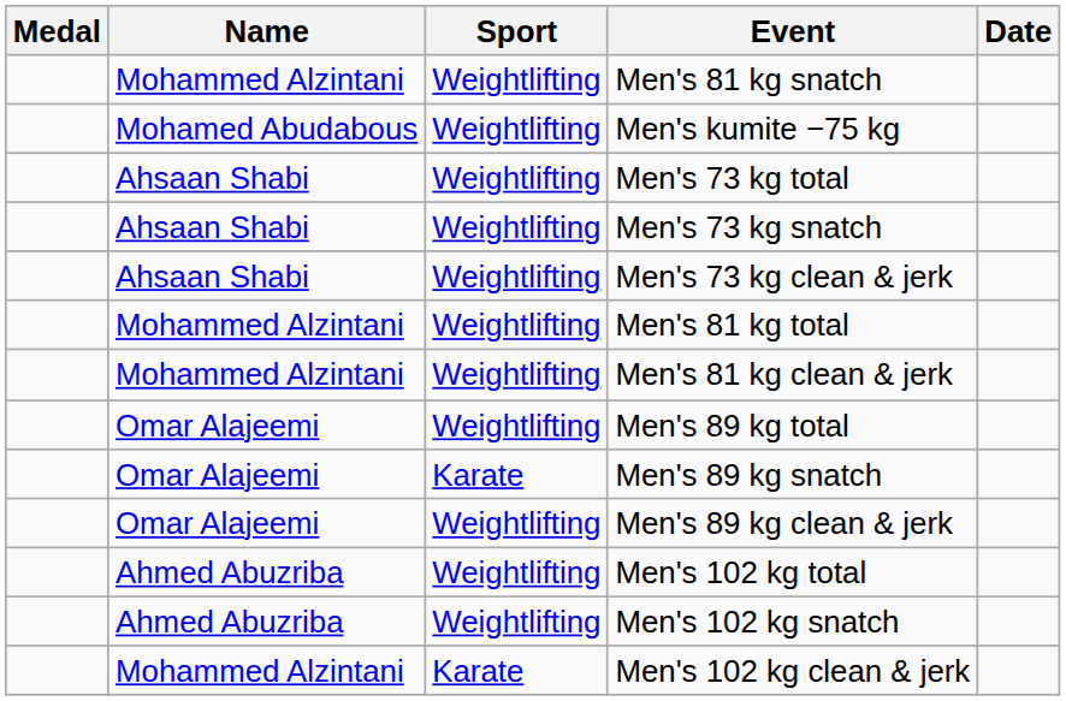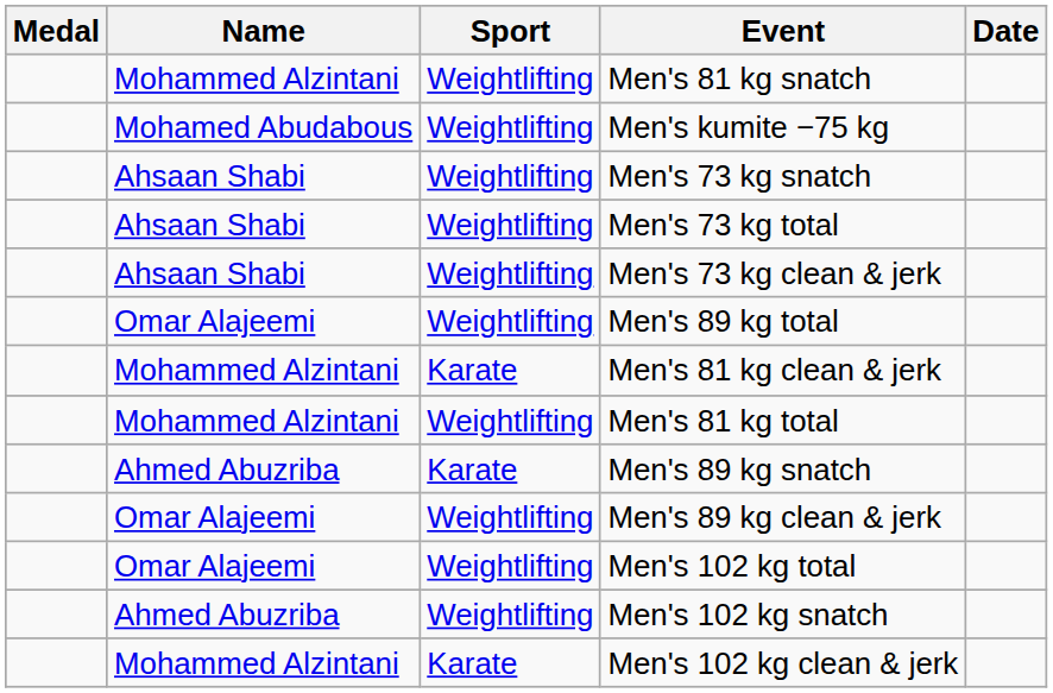 <table class="wikitable sortable" style="font-size:95%">
 <tr>
 <th>Medal</th>
 <th>Name</th>
 <th>Sport</th>
 <th>Event</th>
 <th>Date</th>
 </tr>
 <tr>
 <td></td>
 <td><a href='#'>Mohammed Alzintani</a></td>
 <td><a href='#'>Weightlifting</a></td>
 <td>Men's 81 kg snatch</td>
 <td></td>
 </tr>
 <tr>
 <td></td>
 <td><a href='#'>Mohamed Abudabous</a></td>
 <td><a href='#'>Weightlifting</a></td>
 <td>Men's kumite −75 kg</td>
 <td></td>
 </tr>
 <tr>
 <td></td>
 <td><a href='#'>Ahsaan Shabi</a></td>
 <td><a href='#'>Weightlifting</a></td>
-<td>Men's 73 kg total</td>
+<td>Men's 73 kg snatch</td>
 <td></td>
 </tr>
 <tr>
 <td></td>
 <td><a href='#'>Ahsaan Shabi</a></td>
 <td><a href='#'>Weightlifting</a></td>
-<td>Men's 73 kg snatch</td>
+<td>Men's 73 kg total</td>
 <td></td>
 </tr>
 <tr>
 <td></td>
 <td><a href='#'>Ahsaan Shabi</a></td>
 <td><a href='#'>Weightlifting</a></td>
 <td>Men's 73 kg clean & jerk</td>
 <td></td>
 </tr>
 <tr>
 <td></td>
+<td><a href='#'>Omar Alajeemi</a></td>
+<td><a href='#'>Weightlifting</a></td>
+<td>Men's 89 kg total</td>
+<td></td>
+</tr>
+<tr>
+<td></td>
+<td><a href='#'>Mohammed Alzintani</a></td>
+<td><a href='#'>Karate</a></td>
+<td>Men's 81 kg clean & jerk</td>
+<td></td>
+</tr>
+<tr>
+<td></td>
 <td><a href='#'>Mohammed Alzintani</a></td>
 <td><a href='#'>Weightlifting</a></td>
 <td>Men's 81 kg total</td>
 <td></td>
 </tr>
 <tr>
 <td></td>
-<td><a href='#'>Mohammed Alzintani</a></td>
-<td><a href='#'>Weightlifting</a></td>
-<td>Men's 81 kg clean & jerk</td>
-<td></td>
-</tr>
-<tr>
-<td></td>
-<td><a href='#'>Omar Alajeemi</a></td>
-<td><a href='#'>Weightlifting</a></td>
-<td>Men's 89 kg total</td>
-<td></td>
-</tr>
-<tr>
-<td></td>
-<td><a href='#'>Omar Alajeemi</a></td>
+<td><a href='#'>Ahmed Abuzriba</a></td>
 <td><a href='#'>Karate</a></td>
 <td>Men's 89 kg snatch</td>
 <td></td>
 </tr>
 <tr>
 <td></td>
 <td><a href='#'>Omar Alajeemi</a></td>
 <td><a href='#'>Weightlifting</a></td>
 <td>Men's 89 kg clean & jerk</td>
 <td></td>
 </tr>
 <tr>
 <td></td>
-<td><a href='#'>Ahmed Abuzriba</a></td>
+<td><a href='#'>Omar Alajeemi</a></td>
 <td><a href='#'>Weightlifting</a></td>
 <td>Men's 102 kg total</td>
 <td></td>
 </tr>
 <tr>
 <td></td>
 <td><a href='#'>Ahmed Abuzriba</a></td>
 <td><a href='#'>Weightlifting</a></td>
 <td>Men's 102 kg snatch</td>
 <td></td>
 </tr>
 <tr>
 <td></td>
 <td><a href='#'>Mohammed Alzintani</a></td>
 <td><a href='#'>Karate</a></td>
 <td>Men's 102 kg clean & jerk</td>
 <td></td>
 </tr>
 </table>
